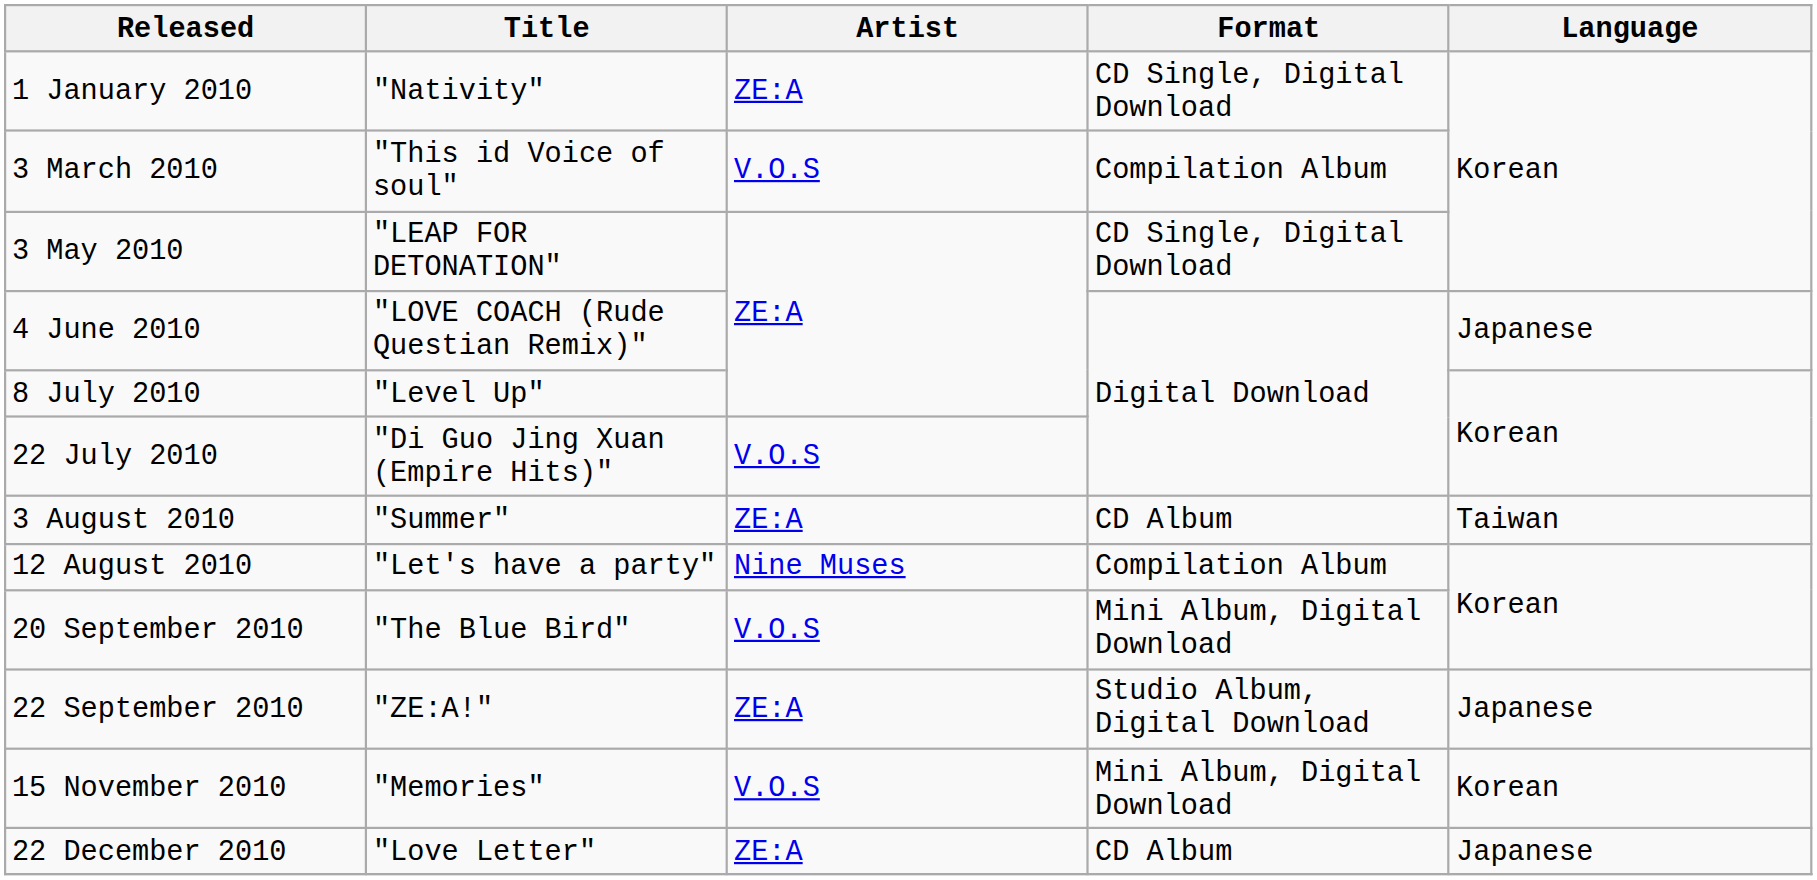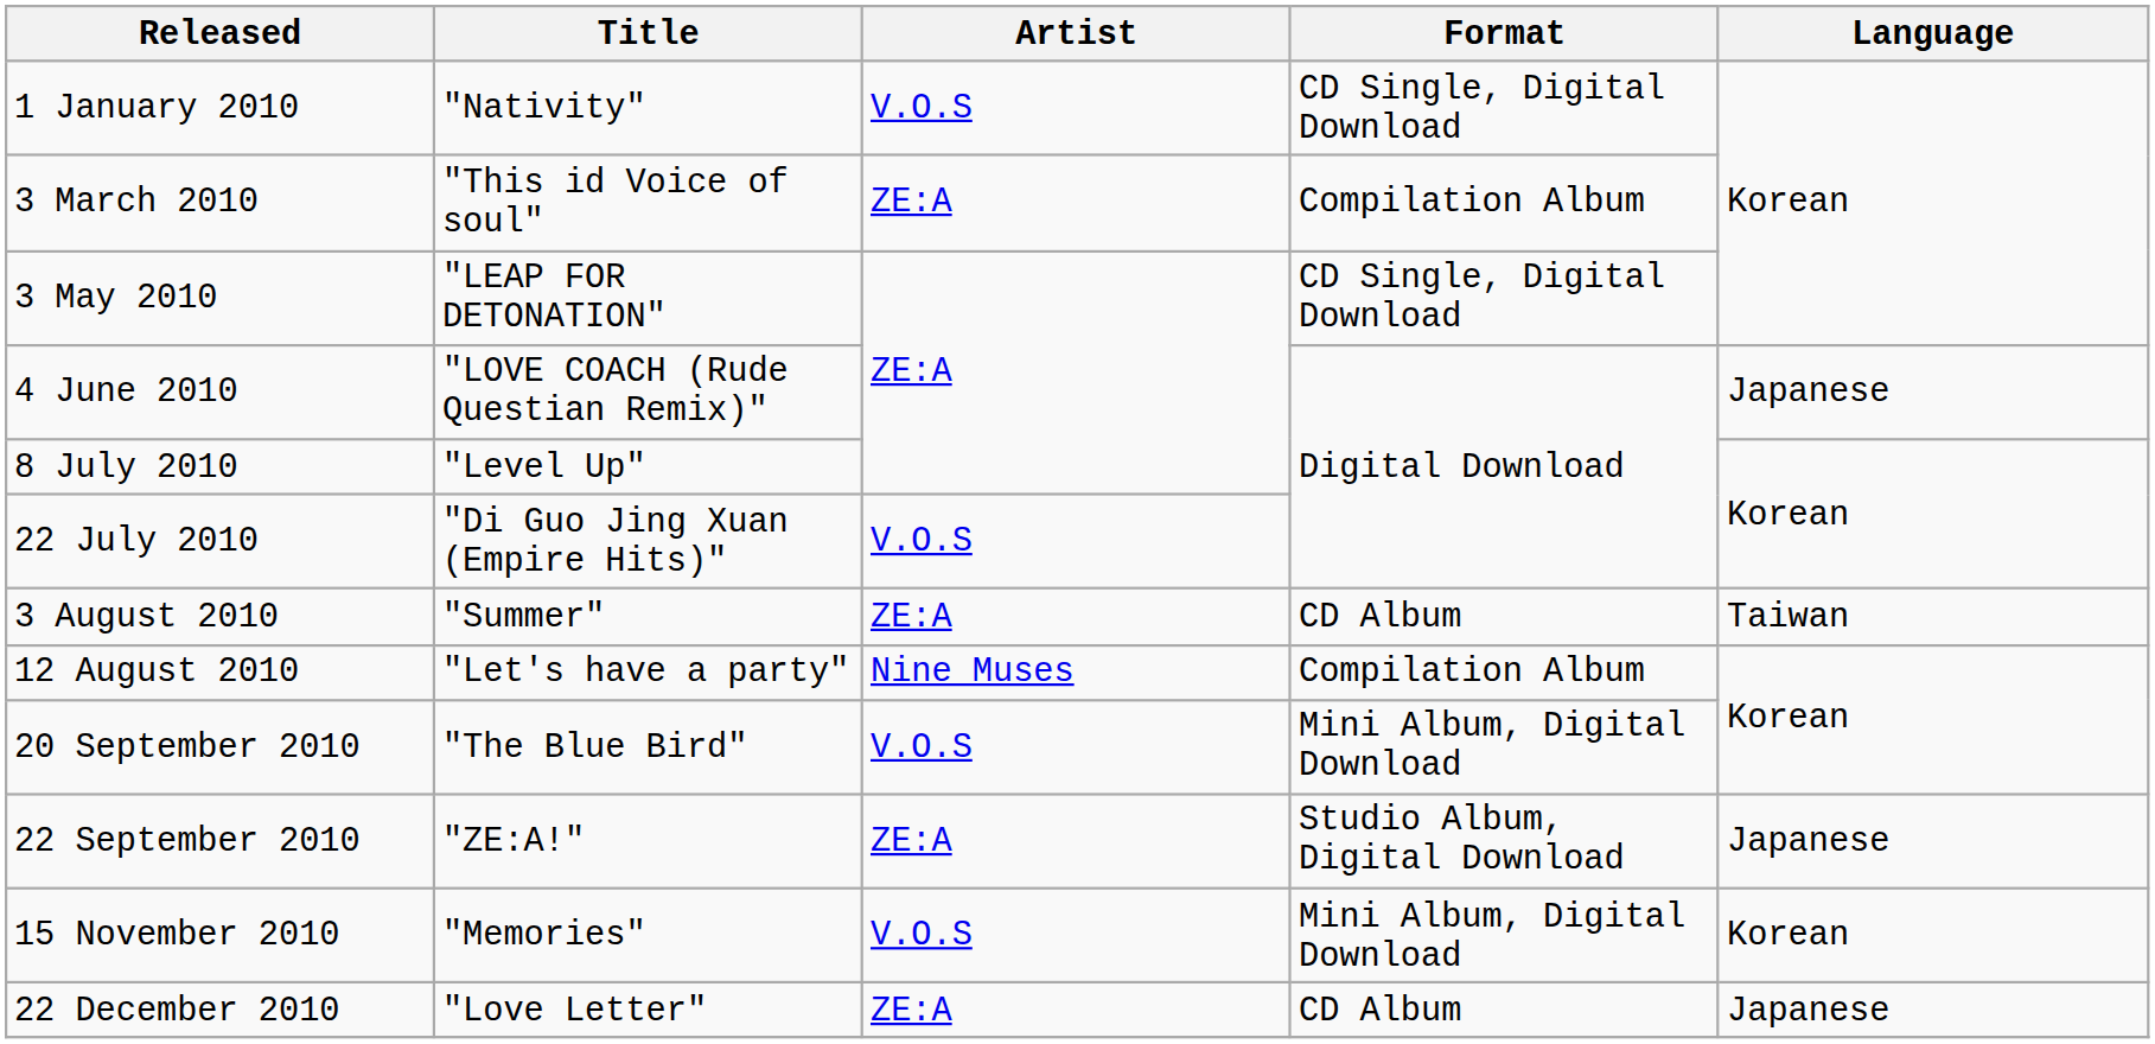 <table class="wikitable sortable" align="left center" style="width:65%;">
 <tr>
 <th style="width:20%;">Released</th>
 <th style="width:20%;">Title</th>
 <th style="width:20%;">Artist</th>
 <th style="width:20%;">Format</th>
 <th style="width:20%;">Language</th>
 </tr>
 <tr>
 <td>1 January 2010</td>
 <td>"Nativity"</td>
-<td rowspan="1"><a href='#'>ZE:A</a></td>
+<td><a href='#'>V.O.S</a></td>
 <td rowspan="1">CD Single, Digital Download</td>
 <td rowspan="3">Korean</td>
 </tr>
 <tr>
 <td>3 March 2010</td>
 <td>"This id Voice of soul"</td>
-<td><a href='#'>V.O.S</a></td>
+<td rowspan="1"><a href='#'>ZE:A</a></td>
 <td>Compilation Album</td>
 </tr>
 <tr>
 <td>3 May 2010</td>
 <td>"LEAP FOR DETONATION"</td>
 <td rowspan="3"><a href='#'>ZE:A</a></td>
 <td>CD Single, Digital Download</td>
 </tr>
 <tr>
 <td>4 June 2010</td>
 <td>"LOVE COACH (Rude Questian Remix)"</td>
 <td rowspan="3">Digital Download</td>
 <td>Japanese</td>
 </tr>
 <tr>
 <td>8 July 2010</td>
 <td>"Level Up"</td>
 <td rowspan="2">Korean</td>
 </tr>
 <tr>
 <td>22 July 2010</td>
 <td>"Di Guo Jing Xuan (Empire Hits)"</td>
 <td><a href='#'>V.O.S</a></td>
 </tr>
 <tr>
 <td>3 August 2010</td>
 <td>"Summer"</td>
 <td><a href='#'>ZE:A</a></td>
 <td>CD Album</td>
 <td>Taiwan</td>
 </tr>
 <tr>
 <td>12 August 2010</td>
 <td>"Let's have a party"</td>
 <td><a href='#'>Nine Muses</a></td>
 <td>Compilation Album</td>
 <td rowspan="2">Korean</td>
 </tr>
 <tr>
 <td>20 September 2010</td>
 <td>"The Blue Bird"</td>
 <td><a href='#'>V.O.S</a></td>
 <td>Mini Album, Digital Download</td>
 </tr>
 <tr>
 <td>22 September 2010</td>
 <td>"ZE:A!"</td>
 <td><a href='#'>ZE:A</a></td>
 <td>Studio Album, Digital Download</td>
 <td>Japanese</td>
 </tr>
 <tr>
 <td>15 November 2010</td>
 <td>"Memories"</td>
 <td><a href='#'>V.O.S</a></td>
 <td>Mini Album, Digital Download</td>
 <td>Korean</td>
 </tr>
 <tr>
 <td>22 December 2010</td>
 <td>"Love Letter"</td>
 <td><a href='#'>ZE:A</a></td>
 <td>CD Album</td>
 <td>Japanese</td>
 </tr>
 <tr>
 </tr>
 </table>
